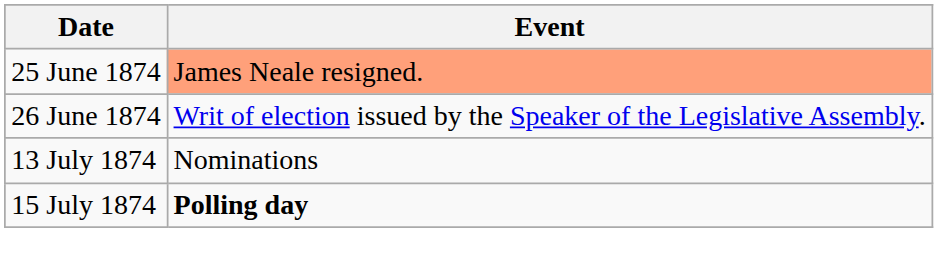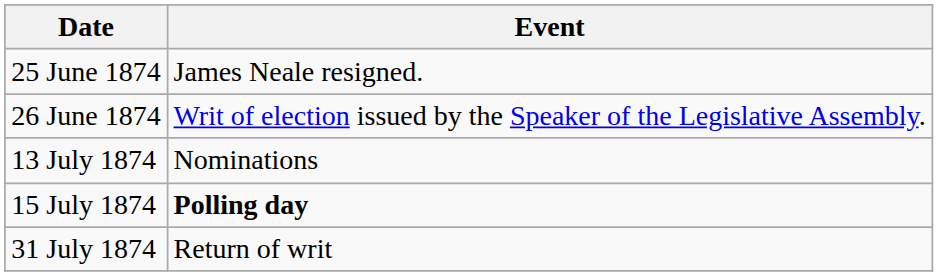 <table class="wikitable">
 <tr>
 <th>Date</th>
 <th>Event</th>
 </tr>
 <tr>
 <td>25 June 1874</td>
-<td style="background: lightsalmon;">James Neale resigned.</td>
+<td>James Neale resigned.</td>
 </tr>
 <tr>
 <td>26 June 1874</td>
 <td><a href='#'>Writ of election</a> issued by the <a href='#'>Speaker of the Legislative Assembly</a>.</td>
 </tr>
 <tr>
 <td>13 July 1874</td>
 <td>Nominations</td>
 </tr>
 <tr>
 <td>15 July 1874</td>
 <td><strong>Polling day</strong></td>
 </tr>
+<tr>
+<td>31 July 1874</td>
+<td>Return of writ</td>
+</tr>
 </table>
